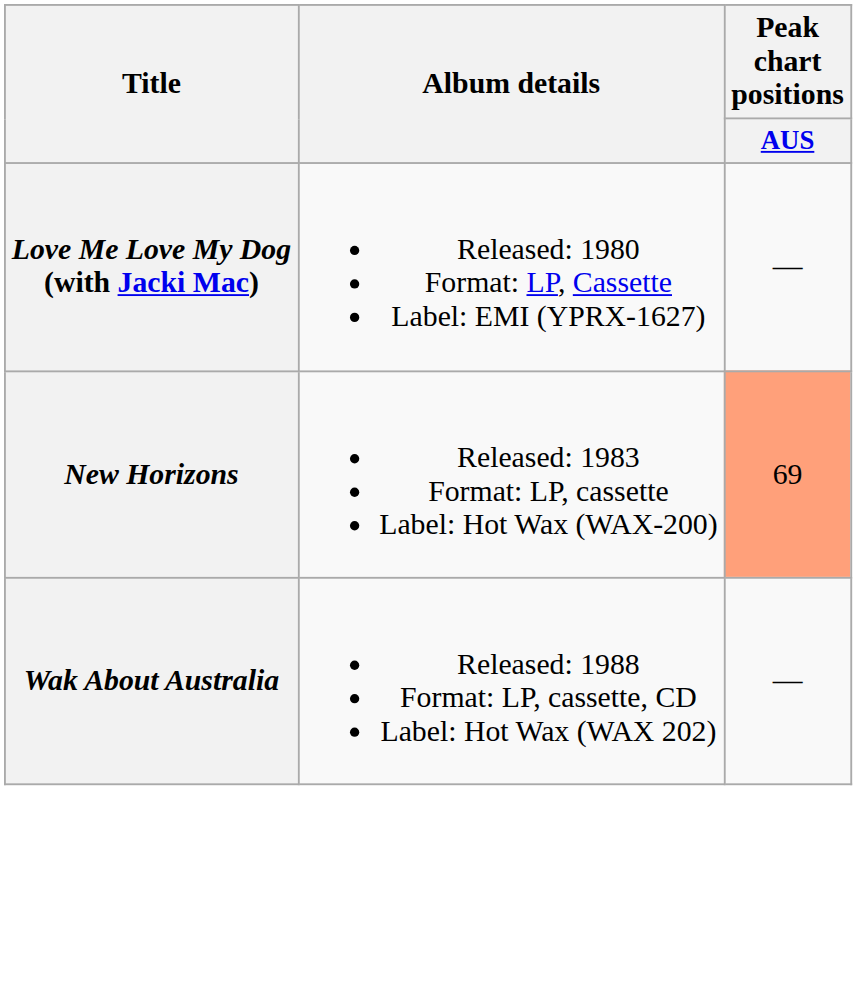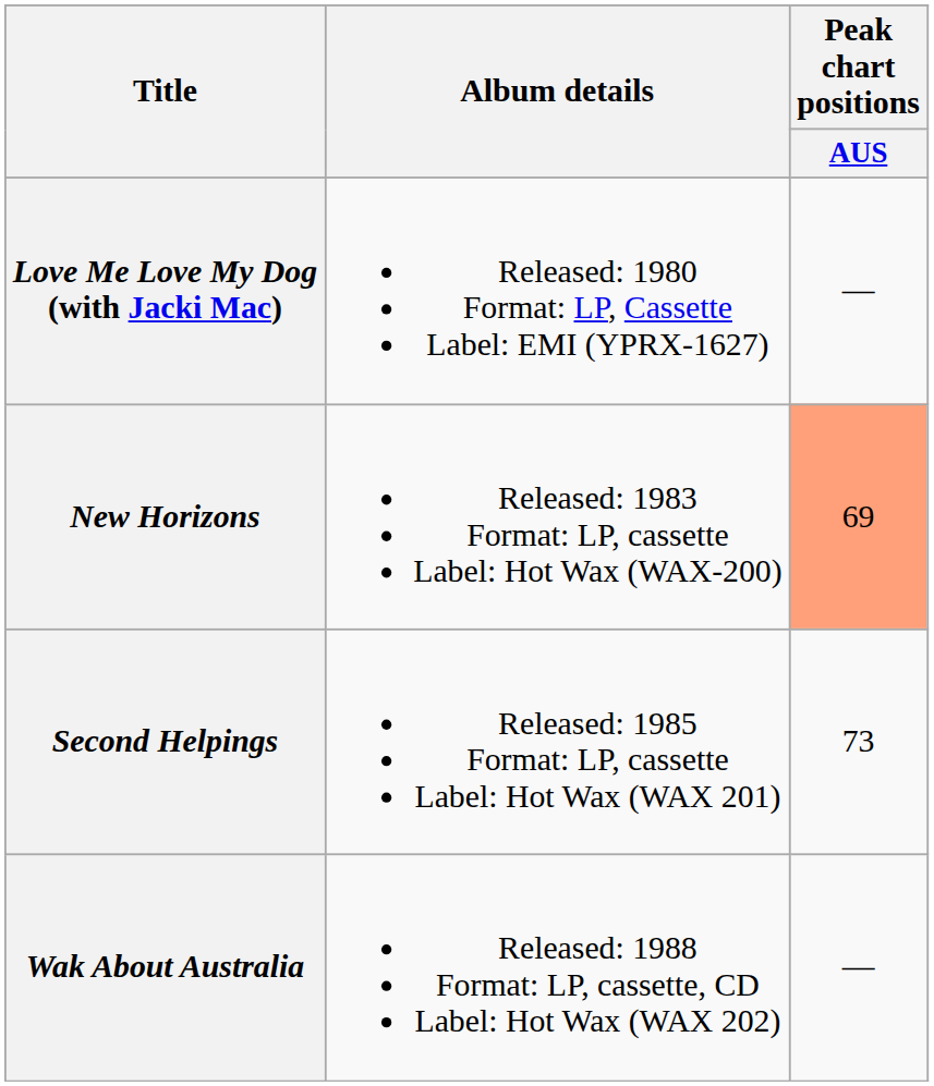 <table class="wikitable plainrowheaders" style="text-align:center;" border="1">
 <tr>
 <th scope="col" rowspan="2">Title</th>
 <th scope="col" rowspan="2">Album details</th>
 <th scope="col" colspan="1">Peak chart<br>positions</th>
 </tr>
 <tr>
 <th scope="col" style="width:3em; font-size:90%"><a href='#'>AUS</a><br></th>
 </tr>
 <tr>
 <th scope="row"><em>Love Me Love My Dog</em> <br> (with <a href='#'>Jacki Mac</a>)</th>
 <td><br><ul><li>Released: 1980</li><li>Format: <a href='#'>LP</a>, <a href='#'>Cassette</a></li><li>Label: EMI (YPRX-1627)</li></ul></td>
 <td>—</td>
 </tr>
 <tr>
 <th scope="row"><em>New Horizons</em></th>
 <td><br><ul><li>Released: 1983</li><li>Format: LP, cassette</li><li>Label: Hot Wax (WAX-200)</li></ul></td>
 <td style="background: lightsalmon;">69</td>
 </tr>
 <tr>
+<th scope="row"><em>Second Helpings</em></th>
+<td><br><ul><li>Released: 1985</li><li>Format: LP, cassette</li><li>Label: Hot Wax (WAX 201)</li></ul></td>
+<td>73</td>
+</tr>
+<tr>
 <th scope="row"><em>Wak About Australia</em></th>
 <td><br><ul><li>Released: 1988</li><li>Format: LP, cassette, CD</li><li>Label: Hot Wax (WAX 202)</li></ul></td>
 <td>—</td>
 </tr>
 </table>
